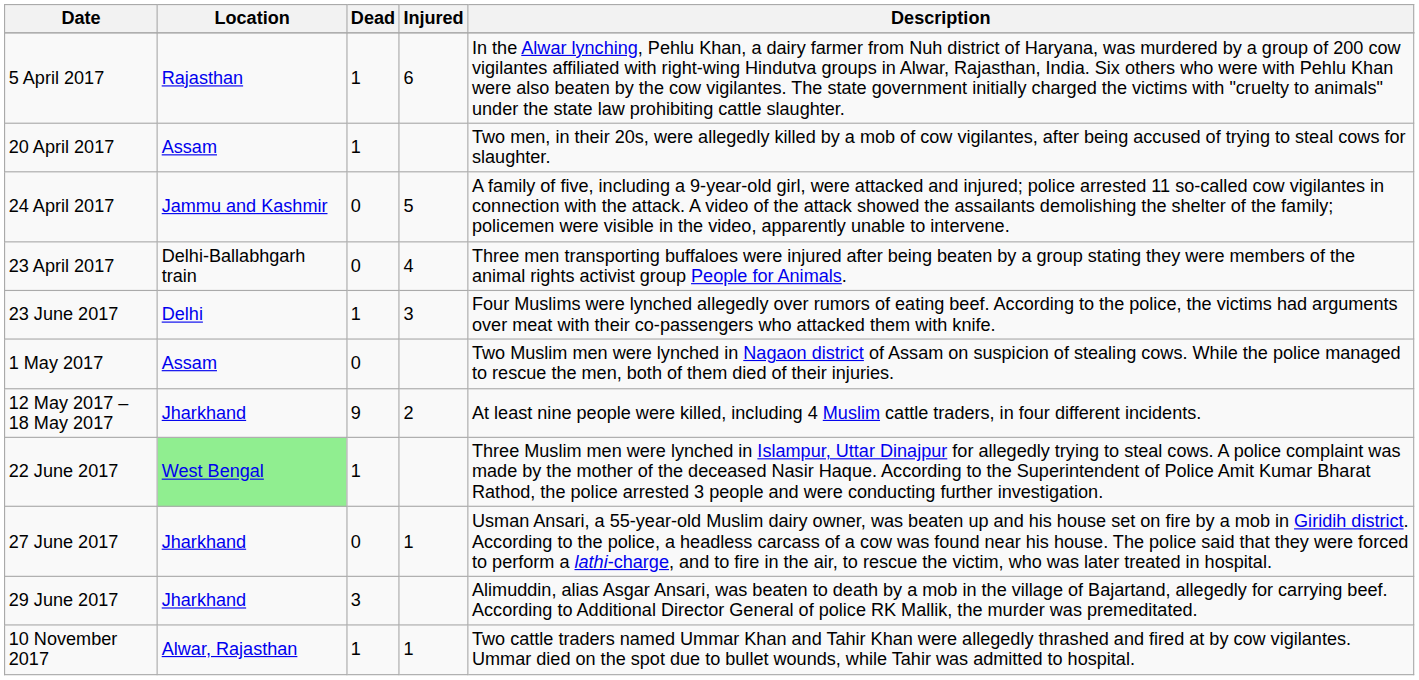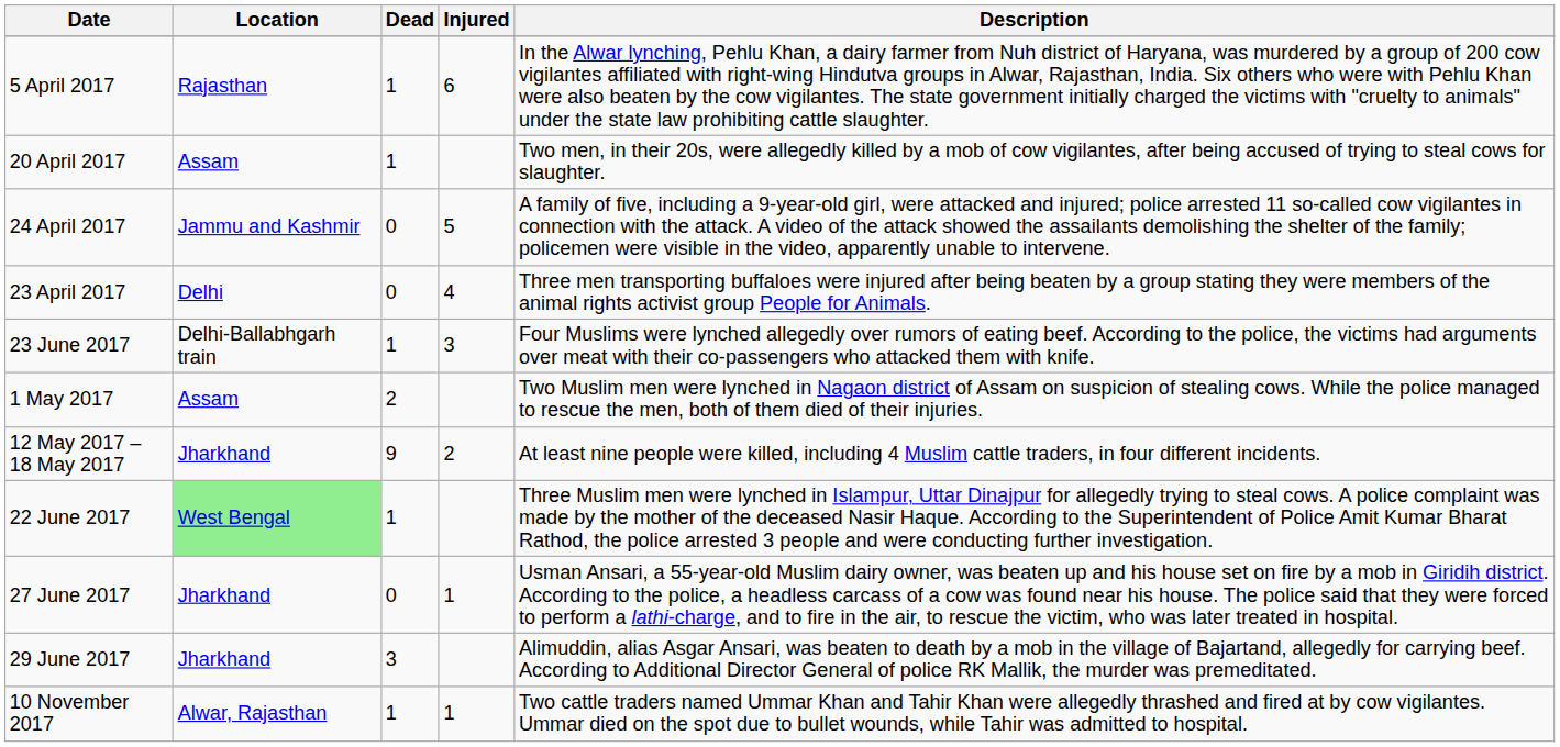 <table class="wikitable sortable">
 <tr>
 <th scope="col" style="width: 8rem;">Date</th>
 <th scope="col" style="width: 10rem;">Location</th>
 <th data-sort-type="number">Dead</th>
 <th data-sort-type="number">Injured</th>
 <th class="unsortable">Description</th>
 </tr>
 <tr>
 </tr>
 <tr>
 <td>5 April 2017</td>
 <td><a href='#'>Rajasthan</a></td>
 <td>1</td>
 <td>6</td>
 <td>In the <a href='#'>Alwar lynching</a>, Pehlu Khan, a dairy farmer from Nuh district of Haryana, was murdered by a group of 200 cow vigilantes affiliated with right-wing Hindutva groups in Alwar, Rajasthan, India. Six others who were with Pehlu Khan were also beaten by the cow vigilantes. The state government initially charged the victims with "cruelty to animals" under the state law prohibiting cattle slaughter.</td>
 </tr>
 <tr>
 <td>20 April 2017</td>
 <td><a href='#'>Assam</a></td>
 <td>1</td>
 <td></td>
 <td>Two men, in their 20s, were allegedly killed by a mob of cow vigilantes, after being accused of trying to steal cows for slaughter.</td>
 </tr>
 <tr>
 <td>24 April 2017</td>
 <td><a href='#'>Jammu and Kashmir</a></td>
 <td>0</td>
 <td>5</td>
 <td>A family of five, including a 9-year-old girl, were attacked and injured; police arrested 11 so-called cow vigilantes in connection with the attack. A video of the attack showed the assailants demolishing the shelter of the family; policemen were visible in the video, apparently unable to intervene.</td>
 </tr>
 <tr>
 <td>23 April 2017</td>
-<td>Delhi-Ballabhgarh train</td>
+<td><a href='#'>Delhi</a></td>
 <td>0</td>
 <td>4</td>
 <td>Three men transporting buffaloes were injured after being beaten by a group stating they were members of the animal rights activist group <a href='#'>People for Animals</a>.</td>
 </tr>
 <tr>
 <td>23 June 2017</td>
-<td><a href='#'>Delhi</a></td>
+<td>Delhi-Ballabhgarh train</td>
 <td>1</td>
 <td>3</td>
 <td>Four Muslims were lynched allegedly over rumors of eating beef. According to the police, the victims had arguments over meat with their co-passengers who attacked them with knife.</td>
 </tr>
 <tr>
 <td>1 May 2017</td>
 <td><a href='#'>Assam</a></td>
-<td>0</td>
+<td>2</td>
 <td></td>
 <td>Two Muslim men were lynched in <a href='#'>Nagaon district</a> of Assam on suspicion of stealing cows. While the police managed to rescue the men, both of them died of their injuries.</td>
 </tr>
 <tr>
 <td>12 May 2017 – 18 May 2017</td>
 <td><a href='#'>Jharkhand</a></td>
 <td>9</td>
 <td>2</td>
 <td>At least nine people were killed, including 4 <a href='#'>Muslim</a> cattle traders, in four different incidents.</td>
 </tr>
 <tr>
 <td>22 June 2017</td>
 <td style="background: lightgreen;"><a href='#'>West Bengal</a></td>
 <td>1</td>
 <td></td>
 <td>Three Muslim men were lynched in <a href='#'>Islampur, Uttar Dinajpur</a> for allegedly trying to steal cows. A police complaint was made by the mother of the deceased Nasir Haque. According to the Superintendent of Police Amit Kumar Bharat Rathod, the police arrested 3 people and were conducting further investigation.</td>
 </tr>
 <tr>
 <td>27 June 2017</td>
 <td><a href='#'>Jharkhand</a></td>
 <td>0</td>
 <td>1</td>
 <td>Usman Ansari, a 55-year-old Muslim dairy owner, was beaten up and his house set on fire by a mob in <a href='#'>Giridih district</a>. According to the police, a headless carcass of a cow was found near his house. The police said that they were forced to perform a <a href='#'><em>lathi</em>-charge</a>, and to fire in the air, to rescue the victim, who was later treated in hospital.</td>
 </tr>
 <tr>
 <td>29 June 2017</td>
 <td><a href='#'>Jharkhand</a></td>
 <td>3</td>
 <td></td>
 <td>Alimuddin, alias Asgar Ansari, was beaten to death by a mob in the village of Bajartand, allegedly for carrying beef. According to Additional Director General of police RK Mallik, the murder was premeditated.</td>
 </tr>
 <tr>
 <td>10 November 2017</td>
 <td><a href='#'>Alwar, Rajasthan</a></td>
 <td>1</td>
 <td>1</td>
 <td>Two cattle traders named Ummar Khan and Tahir Khan were allegedly thrashed and fired at by cow vigilantes. Ummar died on the spot due to bullet wounds, while Tahir was admitted to hospital.</td>
 </tr>
 </table>
